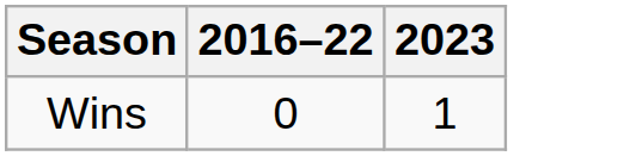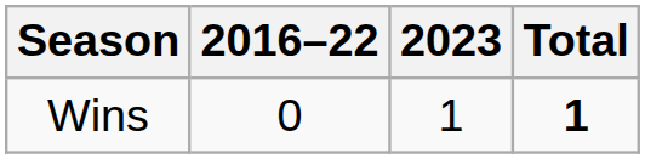 <table class="wikitable">
 <tr>
 <th>Season</th>
 <th>2016–22</th>
 <th>2023</th>
+<th><strong>Total</strong></th>
 </tr>
 <tr align=center>
 <td>Wins</td>
 <td>0</td>
 <td>1</td>
+<td><strong>1</strong></td>
 </tr>
 </table>
